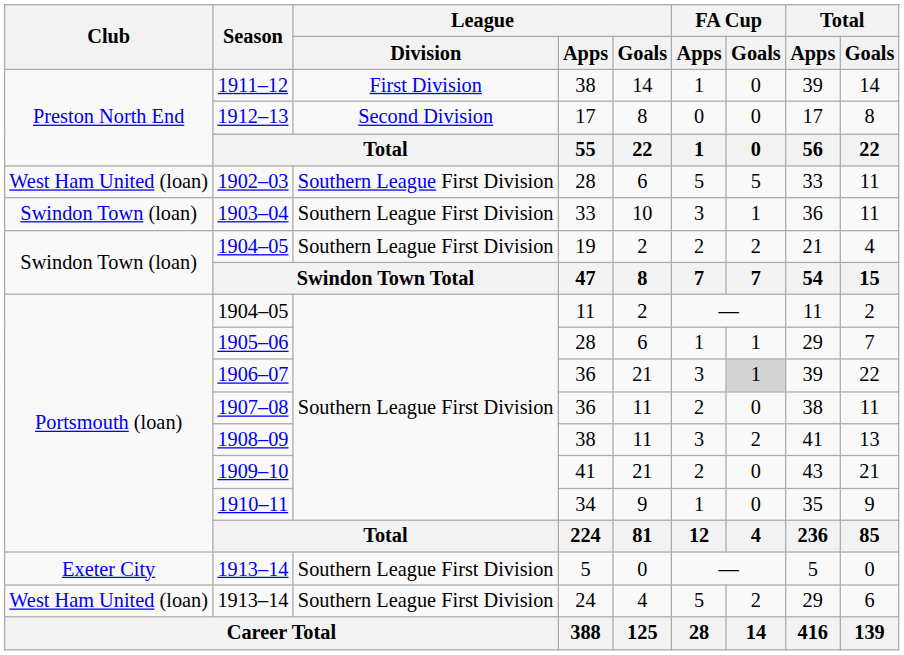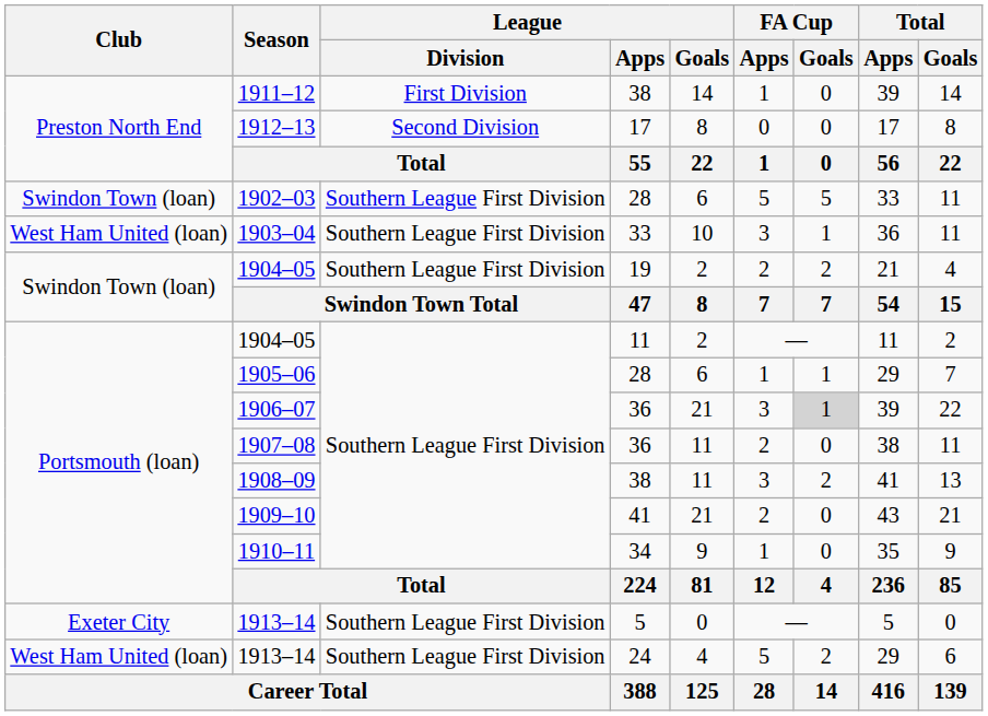 <table class="wikitable" style="text-align: center;">
 <tr>
 <th rowspan="2">Club</th>
 <th rowspan="2">Season</th>
 <th colspan="3">League</th>
 <th colspan="2">FA Cup</th>
 <th colspan="2">Total</th>
 </tr>
 <tr>
 <th>Division</th>
 <th>Apps</th>
 <th>Goals</th>
 <th>Apps</th>
 <th>Goals</th>
 <th>Apps</th>
 <th>Goals</th>
 </tr>
 <tr>
 <td rowspan="3"><a href='#'>Preston North End</a></td>
 <td><a href='#'>1911–12</a></td>
 <td><a href='#'>First Division</a></td>
 <td>38</td>
 <td>14</td>
 <td>1</td>
 <td>0</td>
 <td>39</td>
 <td>14</td>
 </tr>
 <tr>
 <td><a href='#'>1912–13</a></td>
 <td><a href='#'>Second Division</a></td>
 <td>17</td>
 <td>8</td>
 <td>0</td>
 <td>0</td>
 <td>17</td>
 <td>8</td>
 </tr>
 <tr>
 <th colspan="2">Total</th>
 <th>55</th>
 <th>22</th>
 <th>1</th>
 <th>0</th>
 <th>56</th>
 <th>22</th>
 </tr>
 <tr>
-<td><a href='#'>West Ham United</a> (loan)</td>
+<td><a href='#'>Swindon Town</a> (loan)</td>
 <td><a href='#'>1902–03</a></td>
 <td><a href='#'>Southern League</a> First Division</td>
 <td>28</td>
 <td>6</td>
 <td>5</td>
 <td>5</td>
 <td>33</td>
 <td>11</td>
 </tr>
 <tr>
-<td><a href='#'>Swindon Town</a> (loan)</td>
+<td><a href='#'>West Ham United</a> (loan)</td>
 <td><a href='#'>1903–04</a></td>
 <td>Southern League First Division</td>
 <td>33</td>
 <td>10</td>
 <td>3</td>
 <td>1</td>
 <td>36</td>
 <td>11</td>
 </tr>
 <tr>
 <td rowspan="2">Swindon Town (loan)</td>
 <td><a href='#'>1904–05</a></td>
 <td>Southern League First Division</td>
 <td>19</td>
 <td>2</td>
 <td>2</td>
 <td>2</td>
 <td>21</td>
 <td>4</td>
 </tr>
 <tr>
 <th colspan="2">Swindon Town Total</th>
 <th>47</th>
 <th>8</th>
 <th>7</th>
 <th>7</th>
 <th>54</th>
 <th>15</th>
 </tr>
 <tr>
 <td rowspan="8"><a href='#'>Portsmouth</a> (loan)</td>
 <td>1904–05</td>
 <td rowspan="7">Southern League First Division</td>
 <td>11</td>
 <td>2</td>
 <td colspan="2">—</td>
 <td>11</td>
 <td>2</td>
 </tr>
 <tr>
 <td><a href='#'>1905–06</a></td>
 <td>28</td>
 <td>6</td>
 <td>1</td>
 <td>1</td>
 <td>29</td>
 <td>7</td>
 </tr>
 <tr>
 <td><a href='#'>1906–07</a></td>
 <td>36</td>
 <td>21</td>
 <td>3</td>
 <td style="background: lightgrey;">1</td>
 <td>39</td>
 <td>22</td>
 </tr>
 <tr>
 <td><a href='#'>1907–08</a></td>
 <td>36</td>
 <td>11</td>
 <td>2</td>
 <td>0</td>
 <td>38</td>
 <td>11</td>
 </tr>
 <tr>
 <td><a href='#'>1908–09</a></td>
 <td>38</td>
 <td>11</td>
 <td>3</td>
 <td>2</td>
 <td>41</td>
 <td>13</td>
 </tr>
 <tr>
 <td><a href='#'>1909–10</a></td>
 <td>41</td>
 <td>21</td>
 <td>2</td>
 <td>0</td>
 <td>43</td>
 <td>21</td>
 </tr>
 <tr>
 <td><a href='#'>1910–11</a></td>
 <td>34</td>
 <td>9</td>
 <td>1</td>
 <td>0</td>
 <td>35</td>
 <td>9</td>
 </tr>
 <tr>
 <th colspan="2">Total</th>
 <th>224</th>
 <th>81</th>
 <th>12</th>
 <th>4</th>
 <th>236</th>
 <th>85</th>
 </tr>
 <tr>
 <td><a href='#'>Exeter City</a></td>
 <td><a href='#'>1913–14</a></td>
 <td>Southern League First Division</td>
 <td>5</td>
 <td>0</td>
 <td colspan="2">—</td>
 <td>5</td>
 <td>0</td>
 </tr>
 <tr>
 <td><a href='#'>West Ham United</a> (loan)</td>
 <td>1913–14</td>
 <td>Southern League First Division</td>
 <td>24</td>
 <td>4</td>
 <td>5</td>
 <td>2</td>
 <td>29</td>
 <td>6</td>
 </tr>
 <tr>
 <th colspan="3">Career Total</th>
 <th>388</th>
 <th>125</th>
 <th>28</th>
 <th>14</th>
 <th>416</th>
 <th>139</th>
 </tr>
 </table>
